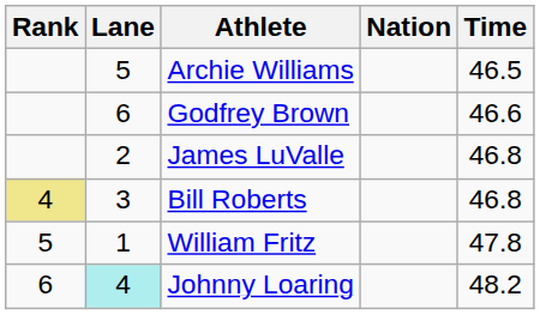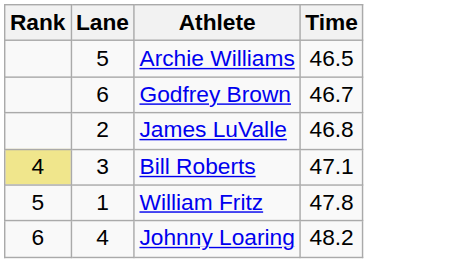 <table class="wikitable sortable" style="text-align:center">
 <tr>
 <th>Rank</th>
 <th>Lane</th>
 <th>Athlete</th>
-<th>Nation</th>
 <th>Time</th>
 </tr>
 <tr>
 <td></td>
 <td>5</td>
 <td align=left><a href='#'>Archie Williams</a></td>
-<td align=left></td>
 <td>46.5</td>
 </tr>
 <tr>
 <td></td>
 <td>6</td>
 <td align=left><a href='#'>Godfrey Brown</a></td>
-<td align=left></td>
-<td>46.6</td>
+<td>46.7</td>
 </tr>
 <tr>
 <td></td>
 <td>2</td>
 <td align=left><a href='#'>James LuValle</a></td>
-<td align=left></td>
 <td>46.8</td>
 </tr>
 <tr>
 <td style="background: khaki;">4</td>
 <td>3</td>
 <td align=left><a href='#'>Bill Roberts</a></td>
-<td align=left></td>
-<td>46.8</td>
+<td>47.1</td>
 </tr>
 <tr>
 <td>5</td>
 <td>1</td>
 <td align=left><a href='#'>William Fritz</a></td>
-<td align=left></td>
 <td>47.8</td>
 </tr>
 <tr>
 <td>6</td>
-<td style="background: paleturquoise;">4</td>
+<td>4</td>
 <td align=left><a href='#'>Johnny Loaring</a></td>
-<td align=left></td>
 <td>48.2</td>
 </tr>
 </table>
